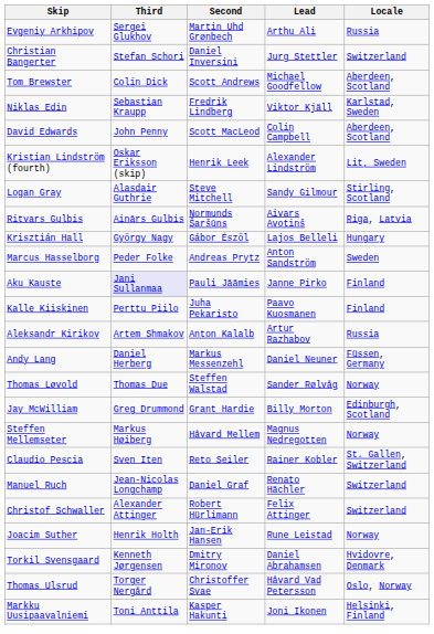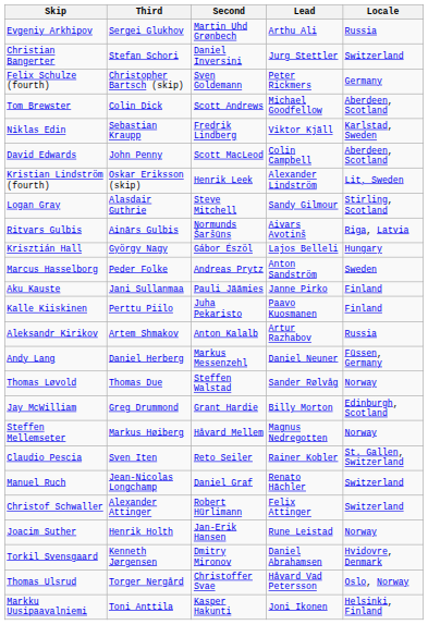 <table class=wikitable>
 <tr>
 <th>Skip</th>
 <th>Third</th>
 <th>Second</th>
 <th>Lead</th>
 <th>Locale</th>
 </tr>
 <tr>
 <td><a href='#'>Evgeniy Arkhipov</a></td>
 <td><a href='#'>Sergei Glukhov</a></td>
 <td><a href='#'>Martin Uhd Grønbech</a></td>
 <td><a href='#'>Arthu Ali</a></td>
 <td> <a href='#'>Russia</a></td>
 </tr>
 <tr>
 <td><a href='#'>Christian Bangerter</a></td>
 <td><a href='#'>Stefan Schori</a></td>
 <td><a href='#'>Daniel Inversini</a></td>
 <td><a href='#'>Jurg Stettler</a></td>
 <td> <a href='#'>Switzerland</a></td>
+</tr>
+<tr>
+<td><a href='#'>Felix Schulze</a> (fourth)</td>
+<td><a href='#'>Christopher Bartsch</a> (skip)</td>
+<td><a href='#'>Sven Goldemann</a></td>
+<td><a href='#'>Peter Rickmers</a></td>
+<td> <a href='#'>Germany</a></td>
 </tr>
 <tr>
 <td><a href='#'>Tom Brewster</a></td>
 <td><a href='#'>Colin Dick</a></td>
 <td><a href='#'>Scott Andrews</a></td>
 <td><a href='#'>Michael Goodfellow</a></td>
 <td> <a href='#'>Aberdeen</a>, <a href='#'>Scotland</a></td>
 </tr>
 <tr>
 <td><a href='#'>Niklas Edin</a></td>
 <td><a href='#'>Sebastian Kraupp</a></td>
 <td><a href='#'>Fredrik Lindberg</a></td>
 <td><a href='#'>Viktor Kjäll</a></td>
 <td> <a href='#'>Karlstad</a>, <a href='#'>Sweden</a></td>
 </tr>
 <tr>
 <td><a href='#'>David Edwards</a></td>
 <td><a href='#'>John Penny</a></td>
 <td><a href='#'>Scott MacLeod</a></td>
 <td><a href='#'>Colin Campbell</a></td>
 <td> <a href='#'>Aberdeen</a>, <a href='#'>Scotland</a></td>
 </tr>
 <tr>
 <td><a href='#'>Kristian Lindström</a> (fourth)</td>
 <td><a href='#'>Oskar Eriksson</a> (skip)</td>
 <td><a href='#'>Henrik Leek</a></td>
 <td><a href='#'>Alexander Lindström</a></td>
 <td> <a href='#'>Lit, Sweden</a></td>
 </tr>
 <tr>
 <td><a href='#'>Logan Gray</a></td>
 <td><a href='#'>Alasdair Guthrie</a></td>
 <td><a href='#'>Steve Mitchell</a></td>
 <td><a href='#'>Sandy Gilmour</a></td>
 <td> <a href='#'>Stirling</a>, <a href='#'>Scotland</a></td>
 </tr>
 <tr>
 <td><a href='#'>Ritvars Gulbis</a></td>
 <td><a href='#'>Ainārs Gulbis</a></td>
 <td><a href='#'>Normunds Šaršūns</a></td>
 <td><a href='#'>Aivars Avotinš</a></td>
 <td> <a href='#'>Riga</a>, <a href='#'>Latvia</a></td>
 </tr>
 <tr>
 <td><a href='#'>Krisztián Hall</a></td>
 <td><a href='#'>György Nagy</a></td>
 <td><a href='#'>Gábor Észöl</a></td>
 <td><a href='#'>Lajos Belleli</a></td>
 <td> <a href='#'>Hungary</a></td>
 </tr>
 <tr>
 <td><a href='#'>Marcus Hasselborg</a></td>
 <td><a href='#'>Peder Folke</a></td>
 <td><a href='#'>Andreas Prytz</a></td>
 <td><a href='#'>Anton Sandström</a></td>
 <td> <a href='#'>Sweden</a></td>
 </tr>
 <tr>
 <td><a href='#'>Aku Kauste</a></td>
-<td style="background: lavender;"><a href='#'>Jani Sullanmaa</a></td>
+<td><a href='#'>Jani Sullanmaa</a></td>
 <td><a href='#'>Pauli Jäämies</a></td>
 <td><a href='#'>Janne Pirko</a></td>
 <td> <a href='#'>Finland</a></td>
 </tr>
 <tr>
 <td><a href='#'>Kalle Kiiskinen</a></td>
 <td><a href='#'>Perttu Piilo</a></td>
 <td><a href='#'>Juha Pekaristo</a></td>
 <td><a href='#'>Paavo Kuosmanen</a></td>
 <td> <a href='#'>Finland</a></td>
 </tr>
 <tr>
 <td><a href='#'>Aleksandr Kirikov</a></td>
 <td><a href='#'>Artem Shmakov</a></td>
 <td><a href='#'>Anton Kalalb</a></td>
 <td><a href='#'>Artur Razhabov</a></td>
 <td> <a href='#'>Russia</a></td>
 </tr>
 <tr>
 <td><a href='#'>Andy Lang</a></td>
 <td><a href='#'>Daniel Herberg</a></td>
 <td><a href='#'>Markus Messenzehl</a></td>
 <td><a href='#'>Daniel Neuner</a></td>
 <td> <a href='#'>Füssen</a>, <a href='#'>Germany</a></td>
 </tr>
 <tr>
 <td><a href='#'>Thomas Løvold</a></td>
 <td><a href='#'>Thomas Due</a></td>
 <td><a href='#'>Steffen Walstad</a></td>
 <td><a href='#'>Sander Rølvåg</a></td>
 <td> <a href='#'>Norway</a></td>
 </tr>
 <tr>
 <td><a href='#'>Jay McWilliam</a></td>
 <td><a href='#'>Greg Drummond</a></td>
 <td><a href='#'>Grant Hardie</a></td>
 <td><a href='#'>Billy Morton</a></td>
 <td>  <a href='#'>Edinburgh</a>, <a href='#'>Scotland</a></td>
 </tr>
 <tr>
 <td><a href='#'>Steffen Mellemseter</a></td>
 <td><a href='#'>Markus Høiberg</a></td>
 <td><a href='#'>Håvard Mellem</a></td>
 <td><a href='#'>Magnus Nedregotten</a></td>
 <td> <a href='#'>Norway</a></td>
 </tr>
 <tr>
 <td><a href='#'>Claudio Pescia</a></td>
 <td><a href='#'>Sven Iten</a></td>
 <td><a href='#'>Reto Seiler</a></td>
 <td><a href='#'>Rainer Kobler</a></td>
 <td> <a href='#'>St. Gallen</a>, <a href='#'>Switzerland</a></td>
 </tr>
 <tr>
 <td><a href='#'>Manuel Ruch</a></td>
 <td><a href='#'>Jean-Nicolas Longchamp</a></td>
 <td><a href='#'>Daniel Graf</a></td>
 <td><a href='#'>Renato Hächler</a></td>
 <td> <a href='#'>Switzerland</a></td>
 </tr>
 <tr>
 <td><a href='#'>Christof Schwaller</a></td>
 <td><a href='#'>Alexander Attinger</a></td>
 <td><a href='#'>Robert Hürlimann</a></td>
 <td><a href='#'>Felix Attinger</a></td>
 <td> <a href='#'>Switzerland</a></td>
 </tr>
 <tr>
 <td><a href='#'>Joacim Suther</a></td>
 <td><a href='#'>Henrik Holth</a></td>
 <td><a href='#'>Jan-Erik Hansen</a></td>
 <td><a href='#'>Rune Leistad</a></td>
 <td> <a href='#'>Norway</a></td>
 </tr>
 <tr>
 <td><a href='#'>Torkil Svensgaard</a></td>
 <td><a href='#'>Kenneth Jørgensen</a></td>
 <td><a href='#'>Dmitry Mironov</a></td>
 <td><a href='#'>Daniel Abrahamsen</a></td>
 <td> <a href='#'>Hvidovre</a>, <a href='#'>Denmark</a></td>
 </tr>
 <tr>
 <td><a href='#'>Thomas Ulsrud</a></td>
 <td><a href='#'>Torger Nergård</a></td>
 <td><a href='#'>Christoffer Svae</a></td>
 <td><a href='#'>Håvard Vad Petersson</a></td>
 <td> <a href='#'>Oslo</a>, <a href='#'>Norway</a></td>
 </tr>
 <tr>
 <td><a href='#'>Markku Uusipaavalniemi</a></td>
 <td><a href='#'>Toni Anttila</a></td>
 <td><a href='#'>Kasper Hakunti</a></td>
 <td><a href='#'>Joni Ikonen</a></td>
 <td> <a href='#'>Helsinki</a>, <a href='#'>Finland</a></td>
 </tr>
 </table>
